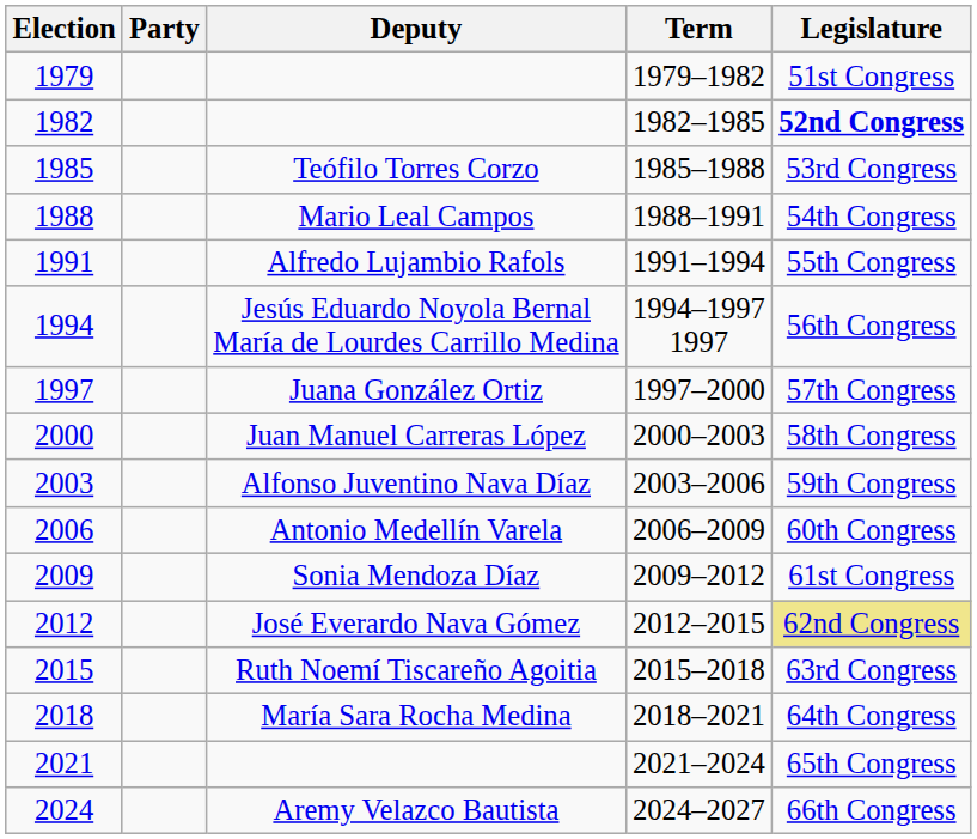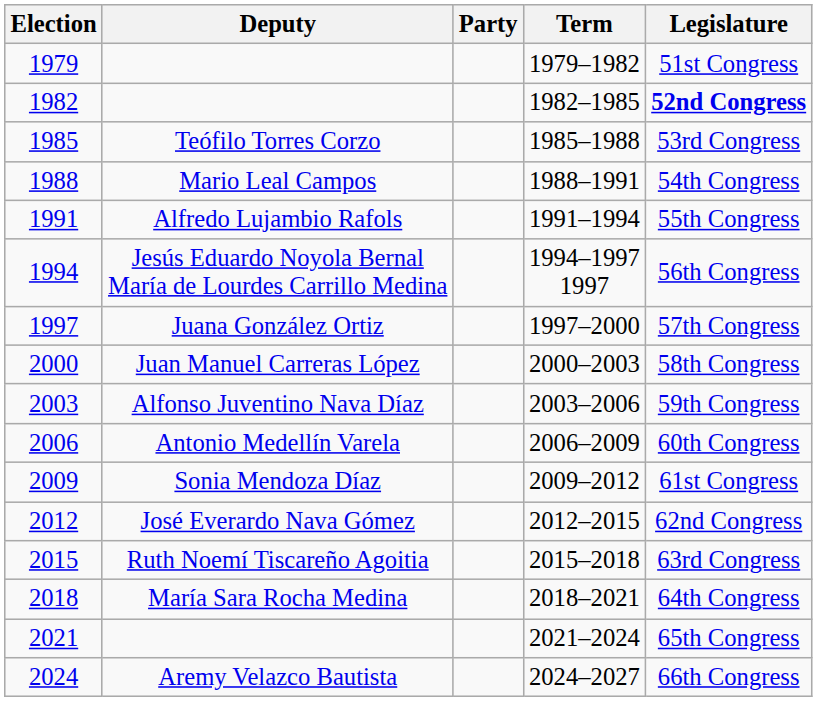 <table class="wikitable sortable" style="text-align: center">
 <tr>
 <th>Election</th>
+<th class="unsortable">Deputy</th>
 <th class="unsortable">Party</th>
-<th class="unsortable">Deputy</th>
 <th class="unsortable">Term</th>
 <th class="unsortable">Legislature</th>
 </tr>
 <tr>
 <td><a href='#'>1979</a></td>
 <td></td>
 <td></td>
 <td>1979–1982</td>
 <td><a href='#'>51st Congress</a></td>
 </tr>
 <tr>
 <td><a href='#'>1982</a></td>
 <td></td>
 <td></td>
 <td>1982–1985</td>
 <td><strong><a href='#'>52nd Congress</a></strong></td>
 </tr>
 <tr>
 <td><a href='#'>1985</a></td>
+<td><a href='#'>Teófilo Torres Corzo</a></td>
 <td></td>
-<td><a href='#'>Teófilo Torres Corzo</a></td>
 <td>1985–1988</td>
 <td><a href='#'>53rd Congress</a></td>
 </tr>
 <tr>
 <td><a href='#'>1988</a></td>
+<td><a href='#'>Mario Leal Campos</a></td>
 <td></td>
-<td><a href='#'>Mario Leal Campos</a></td>
 <td>1988–1991</td>
 <td><a href='#'>54th Congress</a></td>
 </tr>
 <tr>
 <td><a href='#'>1991</a></td>
+<td><a href='#'>Alfredo Lujambio Rafols</a></td>
 <td></td>
-<td><a href='#'>Alfredo Lujambio Rafols</a></td>
 <td>1991–1994</td>
 <td><a href='#'>55th Congress</a></td>
 </tr>
 <tr>
 <td><a href='#'>1994</a></td>
+<td><a href='#'>Jesús Eduardo Noyola Bernal</a><br><a href='#'>María de Lourdes Carrillo Medina</a></td>
 <td></td>
-<td><a href='#'>Jesús Eduardo Noyola Bernal</a><br><a href='#'>María de Lourdes Carrillo Medina</a></td>
 <td>1994–1997<br>1997</td>
 <td><a href='#'>56th Congress</a></td>
 </tr>
 <tr>
 <td><a href='#'>1997</a></td>
+<td><a href='#'>Juana González Ortiz</a></td>
 <td></td>
-<td><a href='#'>Juana González Ortiz</a></td>
 <td>1997–2000</td>
 <td><a href='#'>57th Congress</a></td>
 </tr>
 <tr>
 <td><a href='#'>2000</a></td>
+<td><a href='#'>Juan Manuel Carreras López</a></td>
 <td></td>
-<td><a href='#'>Juan Manuel Carreras López</a></td>
 <td>2000–2003</td>
 <td><a href='#'>58th Congress</a></td>
 </tr>
 <tr>
 <td><a href='#'>2003</a></td>
+<td><a href='#'>Alfonso Juventino Nava Díaz</a></td>
 <td></td>
-<td><a href='#'>Alfonso Juventino Nava Díaz</a></td>
 <td>2003–2006</td>
 <td><a href='#'>59th Congress</a></td>
 </tr>
 <tr>
 <td><a href='#'>2006</a></td>
+<td><a href='#'>Antonio Medellín Varela</a></td>
 <td></td>
-<td><a href='#'>Antonio Medellín Varela</a></td>
 <td>2006–2009</td>
 <td><a href='#'>60th Congress</a></td>
 </tr>
 <tr>
 <td><a href='#'>2009</a></td>
+<td><a href='#'>Sonia Mendoza Díaz</a></td>
 <td></td>
-<td><a href='#'>Sonia Mendoza Díaz</a></td>
 <td>2009–2012</td>
 <td><a href='#'>61st Congress</a></td>
 </tr>
 <tr>
 <td><a href='#'>2012</a></td>
+<td><a href='#'>José Everardo Nava Gómez</a></td>
 <td></td>
-<td><a href='#'>José Everardo Nava Gómez</a></td>
 <td>2012–2015</td>
-<td style="background: khaki;"><a href='#'>62nd Congress</a></td>
+<td><a href='#'>62nd Congress</a></td>
 </tr>
 <tr>
 <td><a href='#'>2015</a></td>
+<td><a href='#'>Ruth Noemí Tiscareño Agoitia</a></td>
 <td></td>
-<td><a href='#'>Ruth Noemí Tiscareño Agoitia</a></td>
 <td>2015–2018</td>
 <td><a href='#'>63rd Congress</a></td>
 </tr>
 <tr>
 <td><a href='#'>2018</a></td>
+<td><a href='#'>María Sara Rocha Medina</a></td>
 <td></td>
-<td><a href='#'>María Sara Rocha Medina</a></td>
 <td>2018–2021</td>
 <td><a href='#'>64th Congress</a></td>
 </tr>
 <tr>
 <td><a href='#'>2021</a></td>
 <td></td>
 <td></td>
 <td>2021–2024</td>
 <td><a href='#'>65th Congress</a></td>
 </tr>
 <tr>
 <td><a href='#'>2024</a></td>
+<td><a href='#'>Aremy Velazco Bautista</a></td>
 <td></td>
-<td><a href='#'>Aremy Velazco Bautista</a></td>
 <td>2024–2027</td>
 <td><a href='#'>66th Congress</a></td>
 </tr>
 </table>
